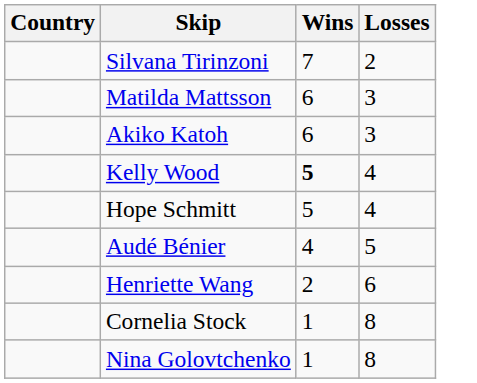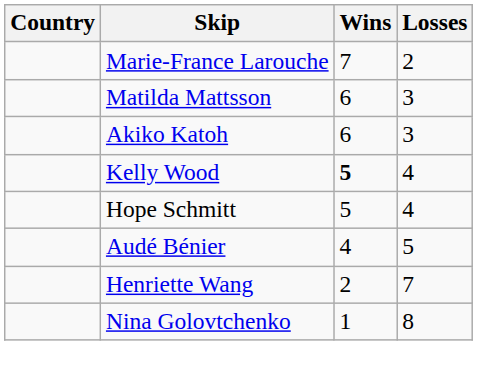 <table class="wikitable">
 <tr>
 <th>Country</th>
 <th>Skip</th>
 <th>Wins</th>
 <th>Losses</th>
 </tr>
 <tr>
 <td></td>
-<td><a href='#'>Silvana Tirinzoni</a></td>
+<td><a href='#'>Marie-France Larouche</a></td>
 <td>7</td>
 <td>2</td>
 </tr>
 <tr>
 <td></td>
 <td><a href='#'>Matilda Mattsson</a></td>
 <td>6</td>
 <td>3</td>
 </tr>
 <tr>
 <td></td>
 <td><a href='#'>Akiko Katoh</a></td>
 <td>6</td>
 <td>3</td>
 </tr>
 <tr>
 <td></td>
 <td><a href='#'>Kelly Wood</a></td>
 <td><strong>5</strong></td>
 <td>4</td>
 </tr>
 <tr>
 <td></td>
 <td>Hope Schmitt</td>
 <td>5</td>
 <td>4</td>
 </tr>
 <tr>
 <td></td>
 <td><a href='#'>Audé Bénier</a></td>
 <td>4</td>
 <td>5</td>
 </tr>
 <tr>
 <td></td>
 <td><a href='#'>Henriette Wang</a></td>
 <td>2</td>
-<td>6</td>
-</tr>
-<tr>
-<td></td>
-<td>Cornelia Stock</td>
-<td>1</td>
-<td>8</td>
+<td>7</td>
 </tr>
 <tr>
 <td></td>
 <td><a href='#'>Nina Golovtchenko</a></td>
 <td>1</td>
 <td>8</td>
 </tr>
 </table>
